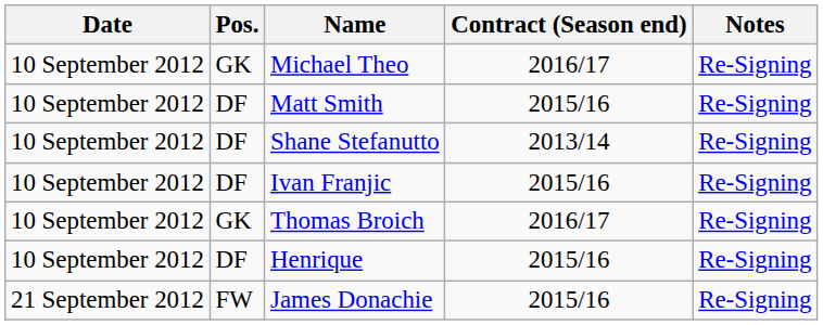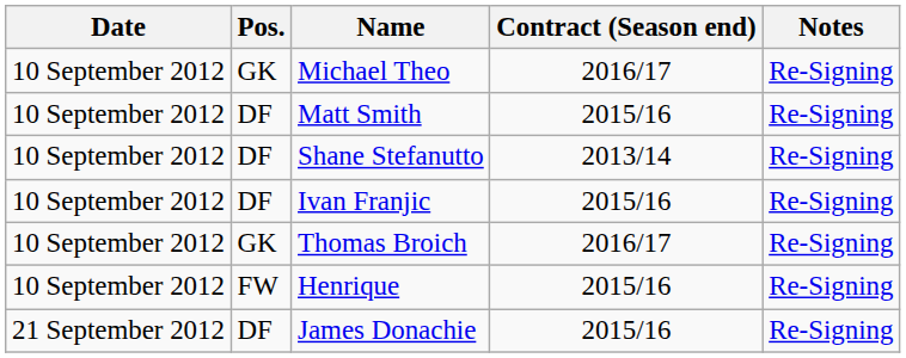 <table class="wikitable">
 <tr>
 <th>Date</th>
 <th>Pos.</th>
 <th>Name</th>
 <th>Contract (Season end)</th>
 <th>Notes</th>
 </tr>
 <tr>
 <td>10 September 2012</td>
 <td>GK</td>
 <td> <a href='#'>Michael Theo</a></td>
 <td align="center">2016/17</td>
 <td><a href='#'>Re-Signing</a></td>
 </tr>
 <tr>
 <td>10 September 2012</td>
 <td>DF</td>
 <td> <a href='#'>Matt Smith</a></td>
 <td align="center">2015/16</td>
 <td><a href='#'>Re-Signing</a></td>
 </tr>
 <tr>
 <td>10 September 2012</td>
 <td>DF</td>
 <td> <a href='#'>Shane Stefanutto</a></td>
 <td align="center">2013/14</td>
 <td><a href='#'>Re-Signing</a></td>
 </tr>
 <tr>
 <td>10 September 2012</td>
 <td>DF</td>
 <td> <a href='#'>Ivan Franjic</a></td>
 <td align="center">2015/16</td>
 <td><a href='#'>Re-Signing</a></td>
 </tr>
 <tr>
 <td>10 September 2012</td>
 <td>GK</td>
 <td> <a href='#'>Thomas Broich</a></td>
 <td align="center">2016/17</td>
 <td><a href='#'>Re-Signing</a></td>
 </tr>
 <tr>
 <td>10 September 2012</td>
-<td>DF</td>
+<td>FW</td>
 <td> <a href='#'>Henrique</a></td>
 <td align="center">2015/16</td>
 <td><a href='#'>Re-Signing</a></td>
 </tr>
 <tr>
 <td>21 September 2012</td>
-<td>FW</td>
+<td>DF</td>
 <td> <a href='#'>James Donachie</a></td>
 <td align="center">2015/16</td>
 <td><a href='#'>Re-Signing</a></td>
 </tr>
 </table>
